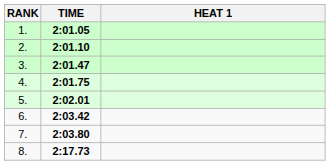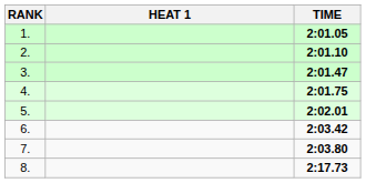 <table class="wikitable" style="border-collapse: collapse; font-size: 90%;">
 <tr>
 <th>RANK</th>
+<th style="width: 20em">HEAT 1</th>
 <th style="width: 5em">TIME</th>
-<th style="width: 20em">HEAT 1</th>
 </tr>
 <tr style="background:#ccffcc;">
 <td align="center">1.</td>
+<td></td>
 <td align="center"><strong>2:01.05</strong></td>
-<td></td>
 </tr>
 <tr style="background:#ccffcc;">
 <td align="center">2.</td>
+<td></td>
 <td align="center"><strong>2:01.10</strong></td>
-<td></td>
 </tr>
 <tr style="background:#ccffcc;">
 <td align="center">3.</td>
+<td></td>
 <td align="center"><strong>2:01.47</strong></td>
-<td></td>
 </tr>
 <tr style="background:#ddffdd;">
 <td align="center">4.</td>
+<td></td>
 <td align="center"><strong>2:01.75</strong></td>
-<td></td>
 </tr>
 <tr style="background:#ddffdd;">
 <td align="center">5.</td>
+<td></td>
 <td align="center"><strong>2:02.01</strong></td>
-<td></td>
 </tr>
 <tr>
 <td align="center">6.</td>
+<td></td>
 <td align="center"><strong>2:03.42</strong></td>
-<td></td>
 </tr>
 <tr>
 <td align="center">7.</td>
+<td></td>
 <td align="center"><strong>2:03.80</strong></td>
-<td></td>
 </tr>
 <tr>
 <td align="center">8.</td>
+<td></td>
 <td align="center"><strong>2:17.73</strong></td>
-<td></td>
 </tr>
 </table>
